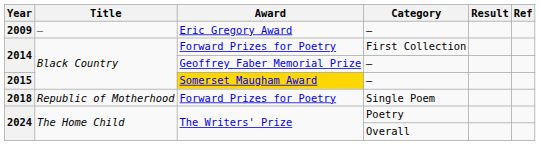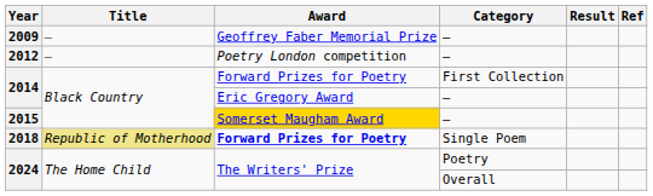 <table class="wikitable sortable">
 <tr>
 <th>Year</th>
 <th>Title</th>
 <th>Award</th>
 <th>Category</th>
 <th>Result</th>
 <th>Ref</th>
 </tr>
 <tr>
 <th rowspan="1">2009</th>
 <td><em>—</em></td>
-<td><a href='#'>Eric Gregory Award</a></td>
+<td><a href='#'>Geoffrey Faber Memorial Prize</a></td>
+<td>—</td>
+<td></td>
+<td></td>
+</tr>
+<tr>
+<th rowspan="1">2012</th>
+<td><em>—</em></td>
+<td><em>Poetry London</em> competition</td>
 <td>—</td>
 <td></td>
 <td></td>
 </tr>
 <tr>
 <th rowspan="2">2014</th>
 <td rowspan="3"><em>Black Country</em></td>
 <td><a href='#'>Forward Prizes for Poetry</a></td>
 <td>First Collection</td>
 <td></td>
 <td></td>
 </tr>
 <tr>
-<td><a href='#'>Geoffrey Faber Memorial Prize</a></td>
+<td><a href='#'>Eric Gregory Award</a></td>
 <td>—</td>
 <td></td>
 <td></td>
 </tr>
 <tr>
 <th rowspan="1">2015</th>
 <td style="background: gold;"><a href='#'>Somerset Maugham Award</a></td>
 <td>—</td>
 <td></td>
 <td></td>
 </tr>
 <tr>
 <th rowspan="1">2018</th>
-<td><em>Republic of Motherhood</em></td>
-<td><a href='#'>Forward Prizes for Poetry</a></td>
+<td style="background: khaki;"><em>Republic of Motherhood</em></td>
+<td><strong><a href='#'>Forward Prizes for Poetry</a></strong></td>
 <td>Single Poem</td>
 <td></td>
 <td></td>
 </tr>
 <tr>
 <th rowspan="2">2024</th>
 <td rowspan="2"><em>The Home Child</em></td>
 <td rowspan="2"><a href='#'>The Writers' Prize</a></td>
 <td>Poetry</td>
 <td></td>
 <td></td>
 </tr>
 <tr>
 <td>Overall</td>
 <td></td>
 <td></td>
 </tr>
 </table>
